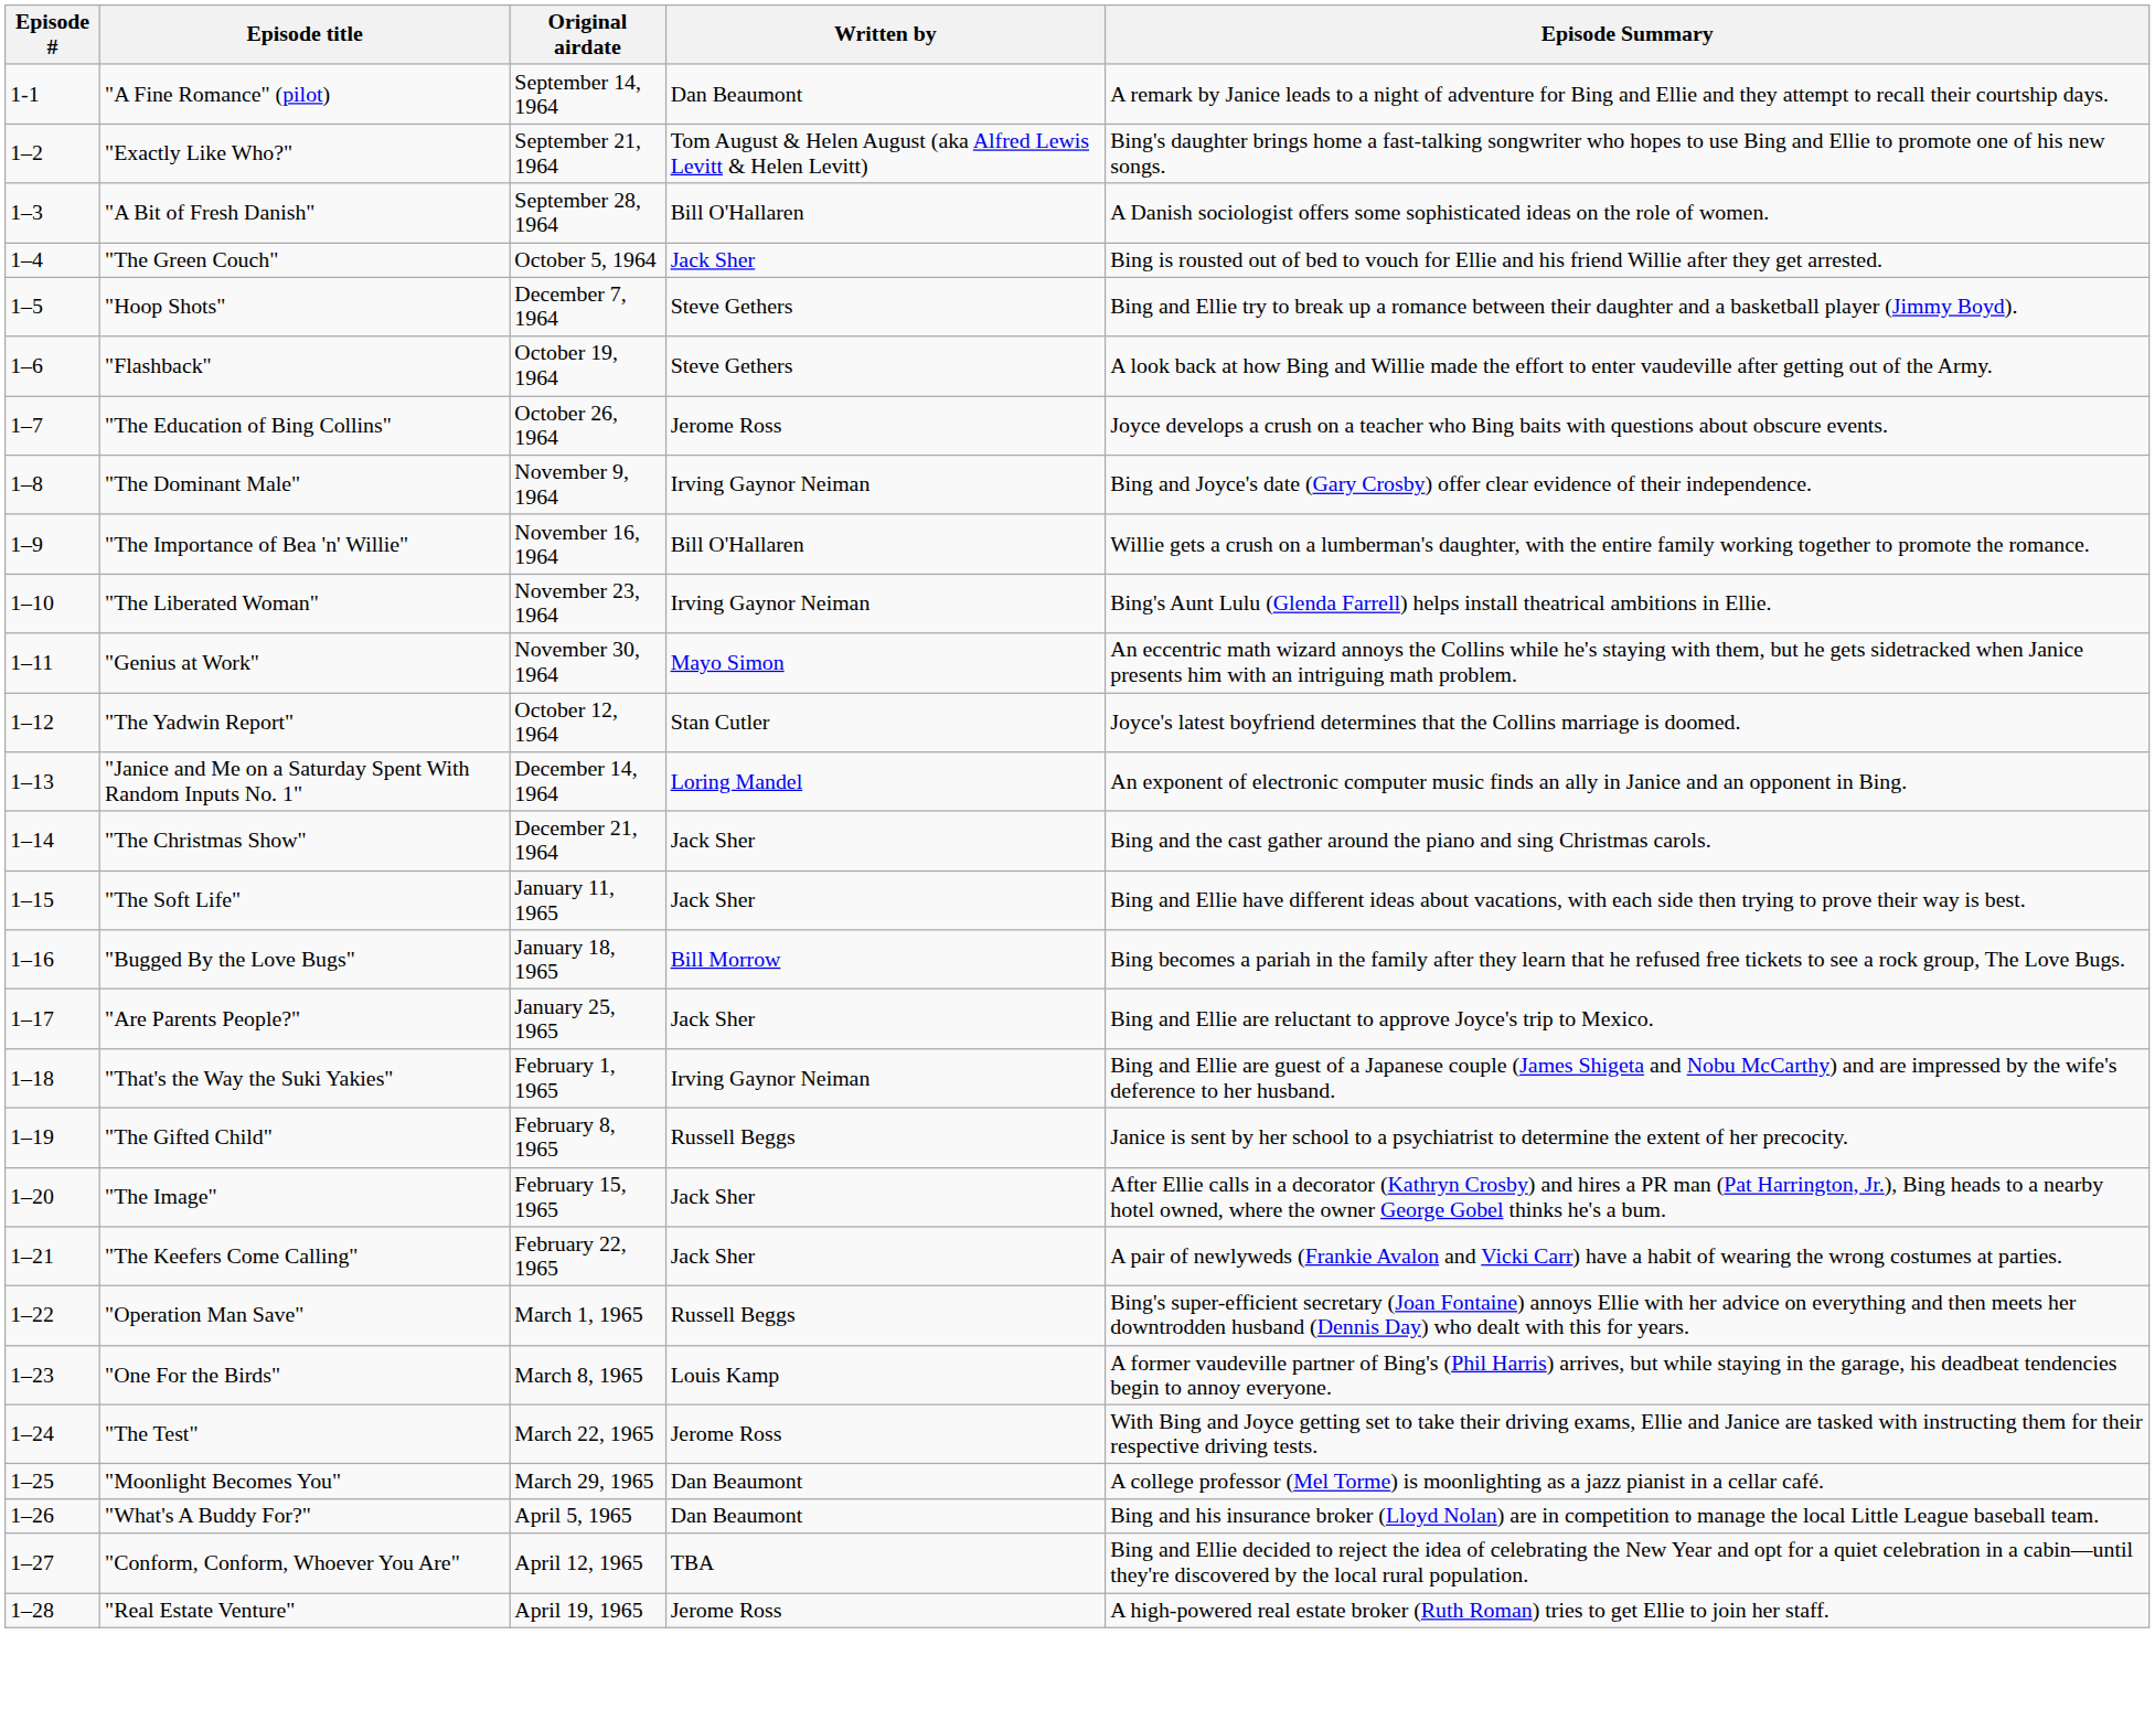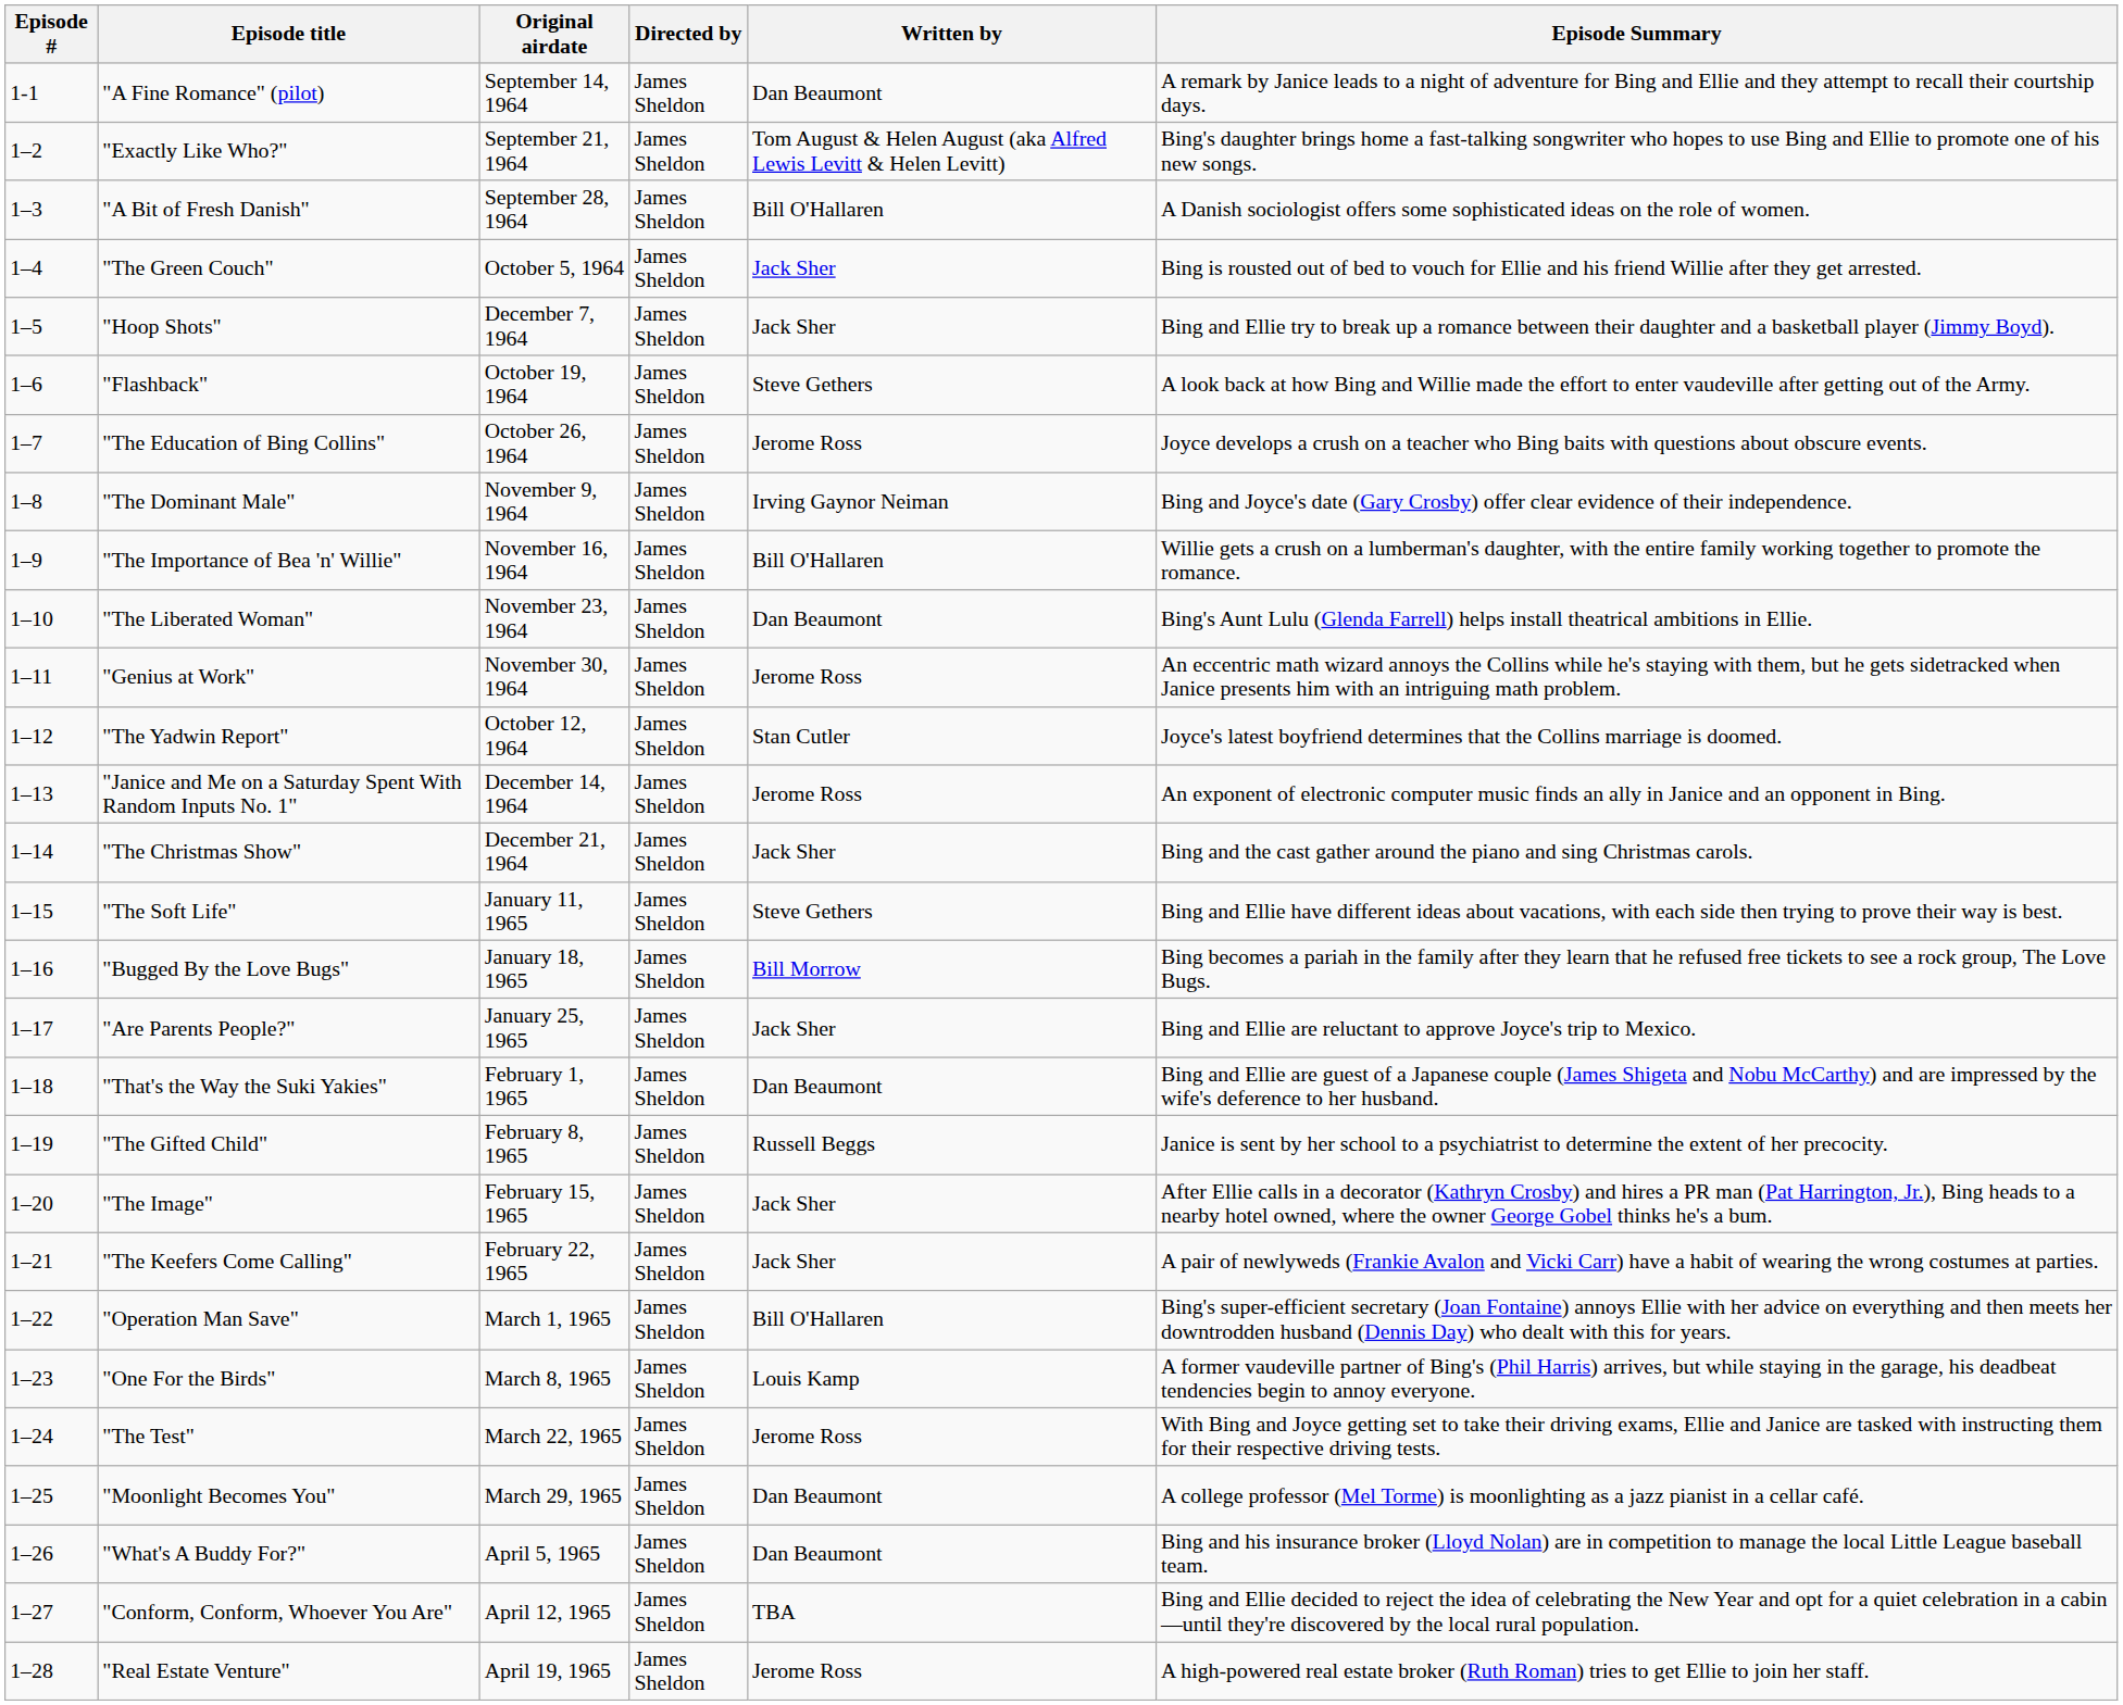 <table class="wikitable">
 <tr>
 <th>Episode #</th>
 <th>Episode title</th>
 <th>Original airdate</th>
+<th>Directed by</th>
 <th>Written by</th>
 <th>Episode Summary</th>
 </tr>
 <tr>
 <td>1-1</td>
 <td>"A Fine Romance" (<a href='#'>pilot</a>)</td>
 <td>September 14, 1964</td>
+<td>James Sheldon</td>
 <td>Dan Beaumont</td>
 <td>A remark by Janice leads to a night of adventure for Bing and Ellie and they attempt to recall their courtship days.</td>
 </tr>
 <tr>
 <td>1–2</td>
 <td>"Exactly Like Who?"</td>
 <td>September 21, 1964</td>
+<td>James Sheldon</td>
 <td>Tom August & Helen August (aka <a href='#'>Alfred Lewis Levitt</a> & Helen Levitt)</td>
 <td>Bing's daughter brings home a fast-talking songwriter who hopes to use Bing and Ellie to promote one of his new songs.</td>
 </tr>
 <tr>
 <td>1–3</td>
 <td>"A Bit of Fresh Danish"</td>
 <td>September 28, 1964</td>
+<td>James Sheldon</td>
 <td>Bill O'Hallaren</td>
 <td>A Danish sociologist offers some sophisticated ideas on the role of women.</td>
 </tr>
 <tr>
 <td>1–4</td>
 <td>"The Green Couch"</td>
 <td>October 5, 1964</td>
+<td>James Sheldon</td>
 <td><a href='#'>Jack Sher</a></td>
 <td>Bing is rousted out of bed to vouch for Ellie and his friend Willie after they get arrested.</td>
 </tr>
 <tr>
 <td>1–5</td>
 <td>"Hoop Shots"</td>
 <td>December 7, 1964</td>
-<td>Steve Gethers</td>
+<td>James Sheldon</td>
+<td>Jack Sher</td>
 <td>Bing and Ellie try to break up a romance between their daughter and a basketball player (<a href='#'>Jimmy Boyd</a>).</td>
 </tr>
 <tr>
 <td>1–6</td>
 <td>"Flashback"</td>
 <td>October 19, 1964</td>
+<td>James Sheldon</td>
 <td>Steve Gethers</td>
 <td>A look back at how Bing and Willie made the effort to enter vaudeville after getting out of the Army.</td>
 </tr>
 <tr>
 <td>1–7</td>
 <td>"The Education of Bing Collins"</td>
 <td>October 26, 1964</td>
+<td>James Sheldon</td>
 <td>Jerome Ross</td>
 <td>Joyce develops a crush on a teacher who Bing baits with questions about obscure events.</td>
 </tr>
 <tr>
 <td>1–8</td>
 <td>"The Dominant Male"</td>
 <td>November 9, 1964</td>
+<td>James Sheldon</td>
 <td>Irving Gaynor Neiman</td>
 <td>Bing and Joyce's date (<a href='#'>Gary Crosby</a>) offer clear evidence of their independence.</td>
 </tr>
 <tr>
 <td>1–9</td>
 <td>"The Importance of Bea 'n' Willie"</td>
 <td>November 16, 1964</td>
+<td>James Sheldon</td>
 <td>Bill O'Hallaren</td>
 <td>Willie gets a crush on a lumberman's daughter, with the entire family working together to promote the romance.</td>
 </tr>
 <tr>
 <td>1–10</td>
 <td>"The Liberated Woman"</td>
 <td>November 23, 1964</td>
-<td>Irving Gaynor Neiman</td>
+<td>James Sheldon</td>
+<td>Dan Beaumont</td>
 <td>Bing's Aunt Lulu (<a href='#'>Glenda Farrell</a>) helps install theatrical ambitions in Ellie.</td>
 </tr>
 <tr>
 <td>1–11</td>
 <td>"Genius at Work"</td>
 <td>November 30, 1964</td>
-<td><a href='#'>Mayo Simon</a></td>
+<td>James Sheldon</td>
+<td>Jerome Ross</td>
 <td>An eccentric math wizard annoys the Collins while he's staying with them, but he gets sidetracked when Janice presents him with an intriguing math problem.</td>
 </tr>
 <tr>
 <td>1–12</td>
 <td>"The Yadwin Report"</td>
 <td>October 12, 1964</td>
+<td>James Sheldon</td>
 <td>Stan Cutler</td>
 <td>Joyce's latest boyfriend determines that the Collins marriage is doomed.</td>
 </tr>
 <tr>
 <td>1–13</td>
 <td>"Janice and Me on a Saturday Spent With Random Inputs No. 1"</td>
 <td>December 14, 1964</td>
-<td><a href='#'>Loring Mandel</a></td>
+<td>James Sheldon</td>
+<td>Jerome Ross</td>
 <td>An exponent of electronic computer music finds an ally in Janice and an opponent in Bing.</td>
 </tr>
 <tr>
 <td>1–14</td>
 <td>"The Christmas Show"</td>
 <td>December 21, 1964</td>
+<td>James Sheldon</td>
 <td>Jack Sher</td>
 <td>Bing and the cast gather around the piano and sing Christmas carols.</td>
 </tr>
 <tr>
 <td>1–15</td>
 <td>"The Soft Life"</td>
 <td>January 11, 1965</td>
-<td>Jack Sher</td>
+<td>James Sheldon</td>
+<td>Steve Gethers</td>
 <td>Bing and Ellie have different ideas about vacations, with each side then trying to prove their way is best.</td>
 </tr>
 <tr>
 <td>1–16</td>
 <td>"Bugged By the Love Bugs"</td>
 <td>January 18, 1965</td>
+<td>James Sheldon</td>
 <td><a href='#'>Bill Morrow</a></td>
 <td>Bing becomes a pariah in the family after they learn that he refused free tickets to see a rock group, The Love Bugs.</td>
 </tr>
 <tr>
 <td>1–17</td>
 <td>"Are Parents People?"</td>
 <td>January 25, 1965</td>
+<td>James Sheldon</td>
 <td>Jack Sher</td>
 <td>Bing and Ellie are reluctant to approve Joyce's trip to Mexico.</td>
 </tr>
 <tr>
 <td>1–18</td>
 <td>"That's the Way the Suki Yakies"</td>
 <td>February 1, 1965</td>
-<td>Irving Gaynor Neiman</td>
+<td>James Sheldon</td>
+<td>Dan Beaumont</td>
 <td>Bing and Ellie are guest of a Japanese couple (<a href='#'>James Shigeta</a> and <a href='#'>Nobu McCarthy</a>) and are impressed by the wife's deference to her husband.</td>
 </tr>
 <tr>
 <td>1–19</td>
 <td>"The Gifted Child"</td>
 <td>February 8, 1965</td>
+<td>James Sheldon</td>
 <td>Russell Beggs</td>
 <td>Janice is sent by her school to a psychiatrist to determine the extent of her precocity.</td>
 </tr>
 <tr>
 <td>1–20</td>
 <td>"The Image"</td>
 <td>February 15, 1965</td>
+<td>James Sheldon</td>
 <td>Jack Sher</td>
 <td>After Ellie calls in a decorator (<a href='#'>Kathryn Crosby</a>) and hires a PR man (<a href='#'>Pat Harrington, Jr.</a>), Bing heads to a nearby hotel owned, where the owner <a href='#'>George Gobel</a> thinks he's a bum.</td>
 </tr>
 <tr>
 <td>1–21</td>
 <td>"The Keefers Come Calling"</td>
 <td>February 22, 1965</td>
+<td>James Sheldon</td>
 <td>Jack Sher</td>
 <td>A pair of newlyweds (<a href='#'>Frankie Avalon</a> and <a href='#'>Vicki Carr</a>) have a habit of wearing the wrong costumes at parties.</td>
 </tr>
 <tr>
 <td>1–22</td>
 <td>"Operation Man Save"</td>
 <td>March 1, 1965</td>
-<td>Russell Beggs</td>
+<td>James Sheldon</td>
+<td>Bill O'Hallaren</td>
 <td>Bing's super-efficient secretary (<a href='#'>Joan Fontaine</a>) annoys Ellie with her advice on everything and then meets her downtrodden husband (<a href='#'>Dennis Day</a>) who dealt with this for years.</td>
 </tr>
 <tr>
 <td>1–23</td>
 <td>"One For the Birds"</td>
 <td>March 8, 1965</td>
+<td>James Sheldon</td>
 <td>Louis Kamp</td>
 <td>A former vaudeville partner of Bing's (<a href='#'>Phil Harris</a>) arrives, but while staying in the garage, his deadbeat tendencies begin to annoy everyone.</td>
 </tr>
 <tr>
 <td>1–24</td>
 <td>"The Test"</td>
 <td>March 22, 1965</td>
+<td>James Sheldon</td>
 <td>Jerome Ross</td>
 <td>With Bing and Joyce getting set to take their driving exams, Ellie and Janice are tasked with instructing them for their respective driving tests.</td>
 </tr>
 <tr>
 <td>1–25</td>
 <td>"Moonlight Becomes You"</td>
 <td>March 29, 1965</td>
+<td>James Sheldon</td>
 <td>Dan Beaumont</td>
 <td>A college professor (<a href='#'>Mel Torme</a>) is moonlighting as a jazz pianist in a cellar café.</td>
 </tr>
 <tr>
 <td>1–26</td>
 <td>"What's A Buddy For?"</td>
 <td>April 5, 1965</td>
+<td>James Sheldon</td>
 <td>Dan Beaumont</td>
 <td>Bing and his insurance broker (<a href='#'>Lloyd Nolan</a>) are in competition to manage the local Little League baseball team.</td>
 </tr>
 <tr>
 <td>1–27</td>
 <td>"Conform, Conform, Whoever You Are"</td>
 <td>April 12, 1965</td>
+<td>James Sheldon</td>
 <td>TBA</td>
 <td>Bing and Ellie decided to reject the idea of celebrating the New Year and opt for a quiet celebration in a cabin—until they're discovered by the local rural population.</td>
 </tr>
 <tr>
 <td>1–28</td>
 <td>"Real Estate Venture"</td>
 <td>April 19, 1965</td>
+<td>James Sheldon</td>
 <td>Jerome Ross</td>
 <td>A high-powered real estate broker (<a href='#'>Ruth Roman</a>) tries to get Ellie to join her staff.</td>
 </tr>
 </table>
